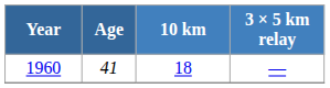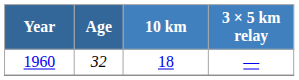 <table class="wikitable" style="font-size:95%; text-align:center; border:grey solid 1px; border-collapse:collapse; background:#ffffff;">
 <tr>
 <th style="background-color:#369; color:white; width:60px;"> Year </th>
 <th style="background-color:#369; color:white; width:40px;"> Age </th>
 <th style="background-color:#4180be; color:white; width:75px;"> 10 km </th>
 <th style="background-color:#4180be; color:white; width:75px;"> 3 × 5 km <br> relay </th>
 </tr>
 <tr>
 <td><a href='#'>1960</a></td>
-<td><em>41</em></td>
+<td><em>32</em></td>
 <td><a href='#'>18</a></td>
 <td><a href='#'>—</a></td>
 </tr>
 <tr>
 </tr>
 </table>
